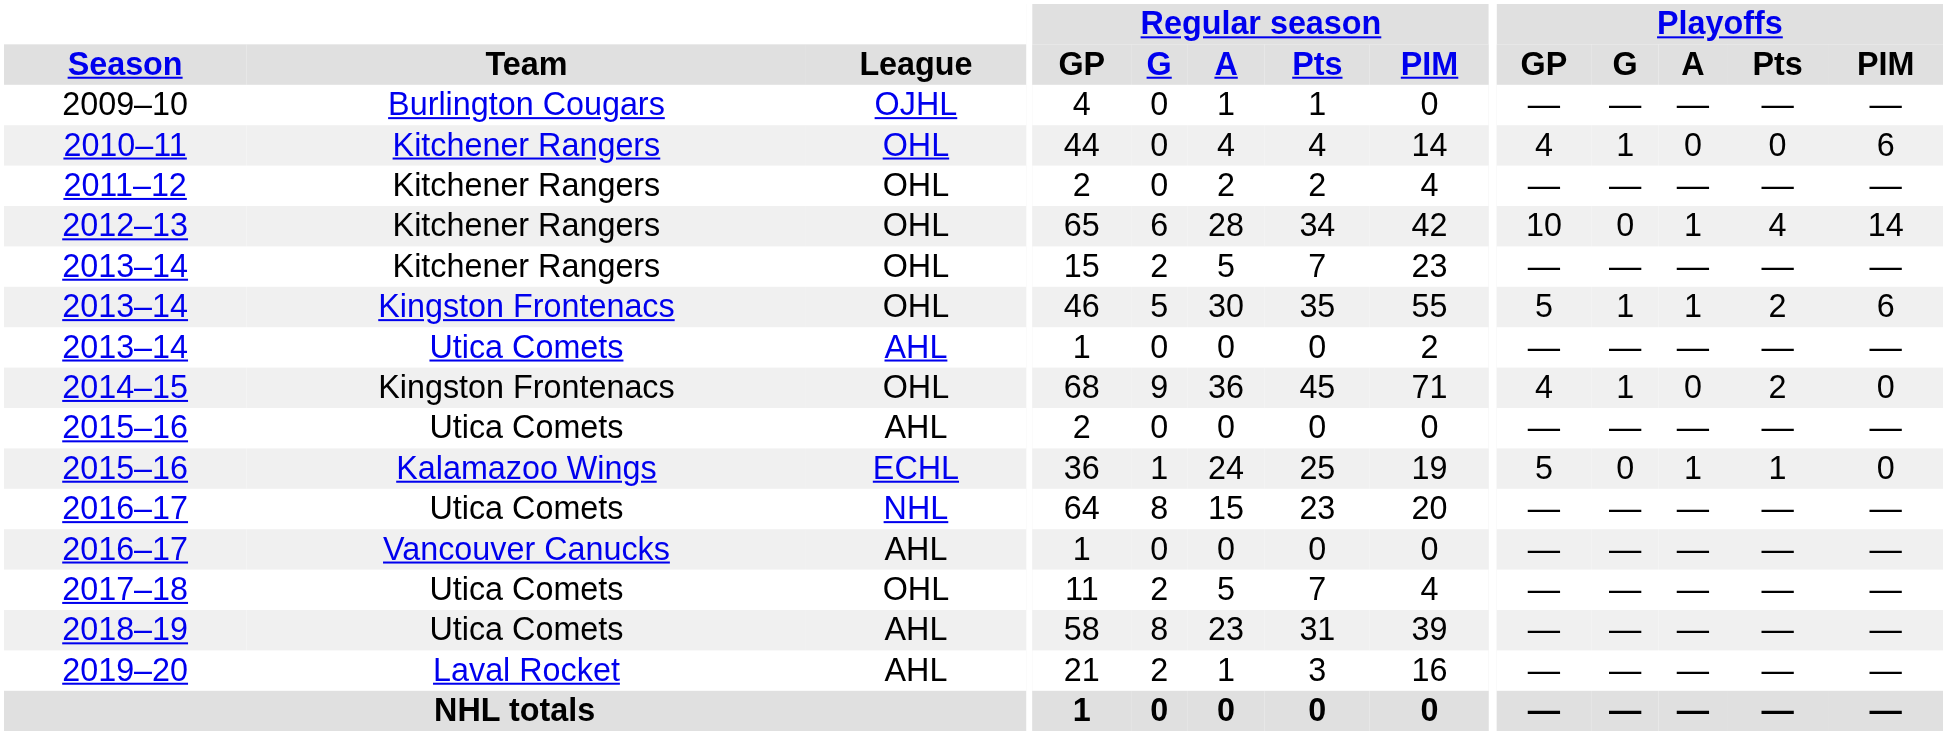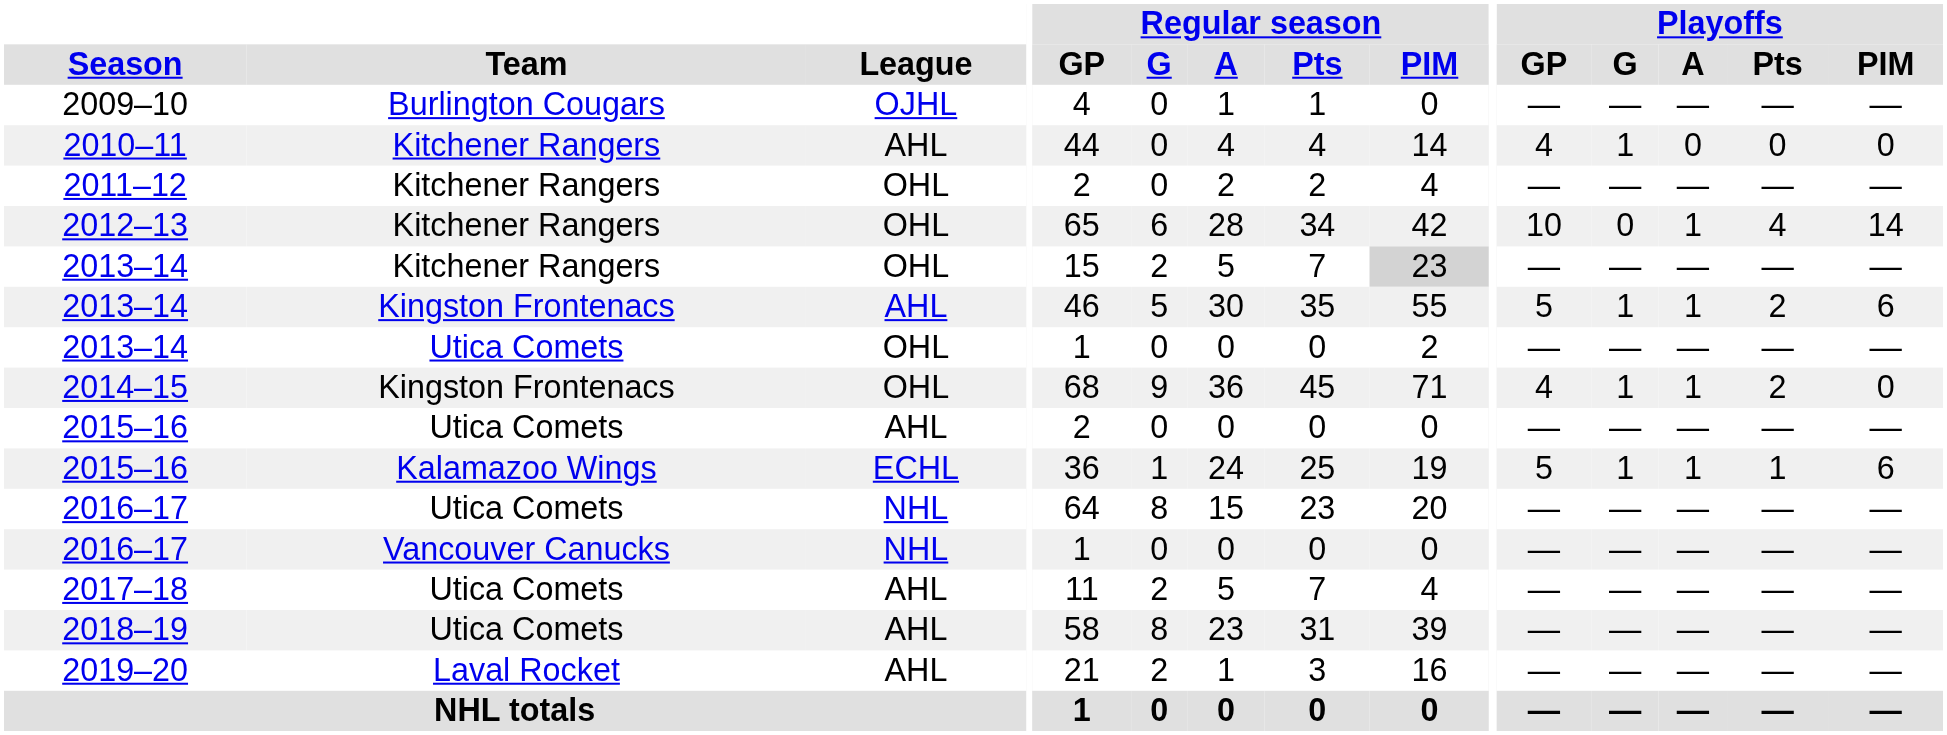 <table border="0" cellpadding="1" cellspacing="0" style="text-align:center; width:60em">
 <tr bgcolor="#e0e0e0">
 <th colspan="3" bgcolor="#ffffff"></th>
 <th rowspan="99" bgcolor="#ffffff"></th>
 <th colspan="5"><a href='#'>Regular season</a></th>
 <th rowspan="99" bgcolor="#ffffff"></th>
 <th colspan="5"><a href='#'>Playoffs</a></th>
 </tr>
 <tr bgcolor="#e0e0e0">
 <th><a href='#'>Season</a></th>
 <th>Team</th>
 <th>League</th>
 <th>GP</th>
 <th><a href='#'>G</a></th>
 <th><a href='#'>A</a></th>
 <th><a href='#'>Pts</a></th>
 <th><a href='#'>PIM</a></th>
 <th>GP</th>
 <th>G</th>
 <th>A</th>
 <th>Pts</th>
 <th>PIM</th>
 </tr>
 <tr>
 <td>2009–10</td>
 <td><a href='#'>Burlington Cougars</a></td>
 <td><a href='#'>OJHL</a></td>
 <td>4</td>
 <td>0</td>
 <td>1</td>
 <td>1</td>
 <td>0</td>
 <td>—</td>
 <td>—</td>
 <td>—</td>
 <td>—</td>
 <td>—</td>
 </tr>
 <tr bgcolor="#f0f0f0">
 <td><a href='#'>2010–11</a></td>
 <td><a href='#'>Kitchener Rangers</a></td>
-<td><a href='#'>OHL</a></td>
+<td>AHL</td>
 <td>44</td>
 <td>0</td>
 <td>4</td>
 <td>4</td>
 <td>14</td>
 <td>4</td>
 <td>1</td>
 <td>0</td>
 <td>0</td>
-<td>6</td>
+<td>0</td>
 </tr>
 <tr>
 <td><a href='#'>2011–12</a></td>
 <td>Kitchener Rangers</td>
 <td>OHL</td>
 <td>2</td>
 <td>0</td>
 <td>2</td>
 <td>2</td>
 <td>4</td>
 <td>—</td>
 <td>—</td>
 <td>—</td>
 <td>—</td>
 <td>—</td>
 </tr>
 <tr bgcolor="#f0f0f0">
 <td><a href='#'>2012–13</a></td>
 <td>Kitchener Rangers</td>
 <td>OHL</td>
 <td>65</td>
 <td>6</td>
 <td>28</td>
 <td>34</td>
 <td>42</td>
 <td>10</td>
 <td>0</td>
 <td>1</td>
 <td>4</td>
 <td>14</td>
 </tr>
 <tr>
 <td><a href='#'>2013–14</a></td>
 <td>Kitchener Rangers</td>
 <td>OHL</td>
 <td>15</td>
 <td>2</td>
 <td>5</td>
 <td>7</td>
-<td>23</td>
+<td style="background: lightgrey;">23</td>
 <td>—</td>
 <td>—</td>
 <td>—</td>
 <td>—</td>
 <td>—</td>
 </tr>
 <tr bgcolor="#f0f0f0">
 <td><a href='#'>2013–14</a></td>
 <td><a href='#'>Kingston Frontenacs</a></td>
-<td>OHL</td>
+<td><a href='#'>AHL</a></td>
 <td>46</td>
 <td>5</td>
 <td>30</td>
 <td>35</td>
 <td>55</td>
 <td>5</td>
 <td>1</td>
 <td>1</td>
 <td>2</td>
 <td>6</td>
 </tr>
 <tr>
 <td><a href='#'>2013–14</a></td>
 <td><a href='#'>Utica Comets</a></td>
-<td><a href='#'>AHL</a></td>
+<td>OHL</td>
 <td>1</td>
 <td>0</td>
 <td>0</td>
 <td>0</td>
 <td>2</td>
 <td>—</td>
 <td>—</td>
 <td>—</td>
 <td>—</td>
 <td>—</td>
 </tr>
 <tr bgcolor="#f0f0f0">
 <td><a href='#'>2014–15</a></td>
 <td>Kingston Frontenacs</td>
 <td>OHL</td>
 <td>68</td>
 <td>9</td>
 <td>36</td>
 <td>45</td>
 <td>71</td>
 <td>4</td>
 <td>1</td>
-<td>0</td>
+<td>1</td>
 <td>2</td>
 <td>0</td>
 </tr>
 <tr>
 <td><a href='#'>2015–16</a></td>
 <td>Utica Comets</td>
 <td>AHL</td>
 <td>2</td>
 <td>0</td>
 <td>0</td>
 <td>0</td>
 <td>0</td>
 <td>—</td>
 <td>—</td>
 <td>—</td>
 <td>—</td>
 <td>—</td>
 </tr>
 <tr bgcolor="#f0f0f0">
 <td><a href='#'>2015–16</a></td>
 <td><a href='#'>Kalamazoo Wings</a></td>
 <td><a href='#'>ECHL</a></td>
 <td>36</td>
 <td>1</td>
 <td>24</td>
 <td>25</td>
 <td>19</td>
 <td>5</td>
-<td>0</td>
 <td>1</td>
 <td>1</td>
-<td>0</td>
+<td>1</td>
+<td>6</td>
 </tr>
 <tr>
 <td><a href='#'>2016–17</a></td>
 <td>Utica Comets</td>
 <td><a href='#'>NHL</a></td>
 <td>64</td>
 <td>8</td>
 <td>15</td>
 <td>23</td>
 <td>20</td>
 <td>—</td>
 <td>—</td>
 <td>—</td>
 <td>—</td>
 <td>—</td>
 </tr>
 <tr bgcolor="#f0f0f0">
 <td><a href='#'>2016–17</a></td>
 <td><a href='#'>Vancouver Canucks</a></td>
-<td>AHL</td>
+<td><a href='#'>NHL</a></td>
 <td>1</td>
 <td>0</td>
 <td>0</td>
 <td>0</td>
 <td>0</td>
 <td>—</td>
 <td>—</td>
 <td>—</td>
 <td>—</td>
 <td>—</td>
 </tr>
 <tr>
 <td><a href='#'>2017–18</a></td>
 <td>Utica Comets</td>
-<td>OHL</td>
+<td>AHL</td>
 <td>11</td>
 <td>2</td>
 <td>5</td>
 <td>7</td>
 <td>4</td>
 <td>—</td>
 <td>—</td>
 <td>—</td>
 <td>—</td>
 <td>—</td>
 </tr>
 <tr bgcolor="#f0f0f0">
 <td><a href='#'>2018–19</a></td>
 <td>Utica Comets</td>
 <td>AHL</td>
 <td>58</td>
 <td>8</td>
 <td>23</td>
 <td>31</td>
 <td>39</td>
 <td>—</td>
 <td>—</td>
 <td>—</td>
 <td>—</td>
 <td>—</td>
 </tr>
 <tr>
 <td><a href='#'>2019–20</a></td>
 <td><a href='#'>Laval Rocket</a></td>
 <td>AHL</td>
 <td>21</td>
 <td>2</td>
 <td>1</td>
 <td>3</td>
 <td>16</td>
 <td>—</td>
 <td>—</td>
 <td>—</td>
 <td>—</td>
 <td>—</td>
 </tr>
 <tr bgcolor="#e0e0e0">
 <th colspan="3">NHL totals</th>
 <th>1</th>
 <th>0</th>
 <th>0</th>
 <th>0</th>
 <th>0</th>
 <th>—</th>
 <th>—</th>
 <th>—</th>
 <th>—</th>
 <th>—</th>
 </tr>
 </table>
